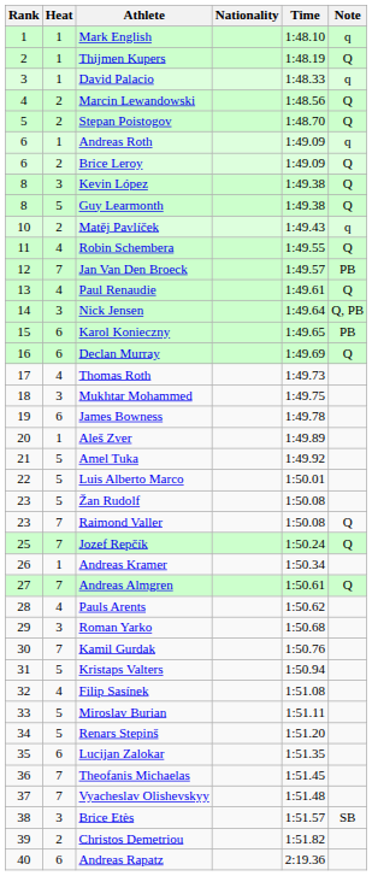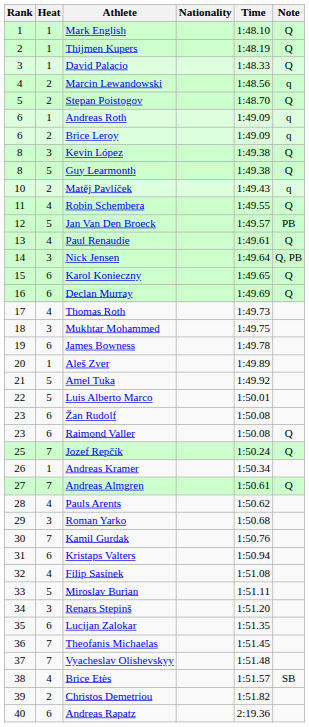 <table class="wikitable sortable" style="text-align:center">
 <tr>
 <th>Rank</th>
 <th>Heat</th>
 <th>Athlete</th>
 <th>Nationality</th>
 <th>Time</th>
 <th>Note</th>
 </tr>
 <tr bgcolor=ccffcc>
 <td>1</td>
 <td>1</td>
 <td align=left><a href='#'>Mark English</a></td>
 <td align=left></td>
 <td>1:48.10</td>
-<td>q</td>
+<td>Q</td>
 </tr>
 <tr bgcolor=ccffcc>
 <td>2</td>
 <td>1</td>
 <td align=left><a href='#'>Thijmen Kupers</a></td>
 <td align=left></td>
 <td>1:48.19</td>
 <td>Q</td>
 </tr>
 <tr bgcolor=ddffdd>
 <td>3</td>
 <td>1</td>
 <td align=left><a href='#'>David Palacio</a></td>
 <td align=left></td>
 <td>1:48.33</td>
-<td>q</td>
+<td>Q</td>
 </tr>
 <tr bgcolor=ccffcc>
 <td>4</td>
 <td>2</td>
 <td align=left><a href='#'>Marcin Lewandowski</a></td>
 <td align=left></td>
 <td>1:48.56</td>
-<td>Q</td>
+<td>q</td>
 </tr>
 <tr bgcolor=ccffcc>
 <td>5</td>
 <td>2</td>
 <td align=left><a href='#'>Stepan Poistogov</a></td>
 <td align=left></td>
 <td>1:48.70</td>
 <td>Q</td>
 </tr>
 <tr bgcolor=ddffdd>
 <td>6</td>
 <td>1</td>
 <td align=left><a href='#'>Andreas Roth</a></td>
 <td align=left></td>
 <td>1:49.09</td>
 <td>q</td>
 </tr>
 <tr bgcolor=ddffdd>
 <td>6</td>
 <td>2</td>
 <td align=left><a href='#'>Brice Leroy</a></td>
 <td align=left></td>
 <td>1:49.09</td>
-<td>Q</td>
+<td>q</td>
 </tr>
 <tr bgcolor=ccffcc>
 <td>8</td>
 <td>3</td>
 <td align=left><a href='#'>Kevin López</a></td>
 <td align=left></td>
 <td>1:49.38</td>
 <td>Q</td>
 </tr>
 <tr bgcolor=ccffcc>
 <td>8</td>
 <td>5</td>
 <td align=left><a href='#'>Guy Learmonth</a></td>
 <td align=left></td>
 <td>1:49.38</td>
 <td>Q</td>
 </tr>
 <tr bgcolor=ddffdd>
 <td>10</td>
 <td>2</td>
 <td align=left><a href='#'>Matěj Pavlíček</a></td>
 <td align=left></td>
 <td>1:49.43</td>
 <td>q</td>
 </tr>
 <tr bgcolor=ccffcc>
 <td>11</td>
 <td>4</td>
 <td align=left><a href='#'>Robin Schembera</a></td>
 <td align=left></td>
 <td>1:49.55</td>
 <td>Q</td>
 </tr>
 <tr bgcolor=ccffcc>
 <td>12</td>
-<td>7</td>
+<td>5</td>
 <td align=left><a href='#'>Jan Van Den Broeck</a></td>
 <td align=left></td>
 <td>1:49.57</td>
 <td>PB</td>
 </tr>
 <tr bgcolor=ccffcc>
 <td>13</td>
 <td>4</td>
 <td align=left><a href='#'>Paul Renaudie</a></td>
 <td align=left></td>
 <td>1:49.61</td>
 <td>Q</td>
 </tr>
 <tr bgcolor=ccffcc>
 <td>14</td>
 <td>3</td>
 <td align=left><a href='#'>Nick Jensen</a></td>
 <td align=left></td>
 <td>1:49.64</td>
 <td>Q, PB</td>
 </tr>
 <tr bgcolor=ccffcc>
 <td>15</td>
 <td>6</td>
 <td align=left><a href='#'>Karol Konieczny</a></td>
 <td align=left></td>
 <td>1:49.65</td>
-<td>PB</td>
+<td>Q</td>
 </tr>
 <tr bgcolor=ccffcc>
 <td>16</td>
 <td>6</td>
 <td align=left><a href='#'>Declan Murray</a></td>
 <td align=left></td>
 <td>1:49.69</td>
 <td>Q</td>
 </tr>
 <tr>
 <td>17</td>
 <td>4</td>
 <td align=left><a href='#'>Thomas Roth</a></td>
 <td align=left></td>
 <td>1:49.73</td>
 <td></td>
 </tr>
 <tr>
 <td>18</td>
 <td>3</td>
 <td align=left><a href='#'>Mukhtar Mohammed</a></td>
 <td align=left></td>
 <td>1:49.75</td>
 <td></td>
 </tr>
 <tr>
 <td>19</td>
 <td>6</td>
 <td align=left><a href='#'>James Bowness</a></td>
 <td align=left></td>
 <td>1:49.78</td>
 <td></td>
 </tr>
 <tr>
 <td>20</td>
 <td>1</td>
 <td align=left><a href='#'>Aleš Zver</a></td>
 <td align=left></td>
 <td>1:49.89</td>
 <td></td>
 </tr>
 <tr>
 <td>21</td>
 <td>5</td>
 <td align=left><a href='#'>Amel Tuka</a></td>
 <td align=left></td>
 <td>1:49.92</td>
 <td></td>
 </tr>
 <tr>
 <td>22</td>
 <td>5</td>
 <td align=left><a href='#'>Luis Alberto Marco</a></td>
 <td align=left></td>
 <td>1:50.01</td>
 <td></td>
 </tr>
 <tr>
 <td>23</td>
-<td>5</td>
+<td>6</td>
 <td align=left><a href='#'>Žan Rudolf</a></td>
 <td align=left></td>
 <td>1:50.08</td>
 <td></td>
 </tr>
 <tr>
 <td>23</td>
-<td>7</td>
+<td>6</td>
 <td align=left><a href='#'>Raimond Valler</a></td>
 <td align=left></td>
 <td>1:50.08</td>
 <td>Q</td>
 </tr>
 <tr bgcolor=ccffcc>
 <td>25</td>
 <td>7</td>
 <td align=left><a href='#'>Jozef Repčík</a></td>
 <td align=left></td>
 <td>1:50.24</td>
 <td>Q</td>
 </tr>
 <tr>
 <td>26</td>
 <td>1</td>
 <td align=left><a href='#'>Andreas Kramer</a></td>
 <td align=left></td>
 <td>1:50.34</td>
 <td></td>
 </tr>
 <tr bgcolor=ccffcc>
 <td>27</td>
 <td>7</td>
 <td align=left><a href='#'>Andreas Almgren</a></td>
 <td align=left></td>
 <td>1:50.61</td>
 <td>Q</td>
 </tr>
 <tr>
 <td>28</td>
 <td>4</td>
 <td align=left><a href='#'>Pauls Arents</a></td>
 <td align=left></td>
 <td>1:50.62</td>
 <td></td>
 </tr>
 <tr>
 <td>29</td>
 <td>3</td>
 <td align=left><a href='#'>Roman Yarko</a></td>
 <td align=left></td>
 <td>1:50.68</td>
 <td></td>
 </tr>
 <tr>
 <td>30</td>
 <td>7</td>
 <td align=left><a href='#'>Kamil Gurdak</a></td>
 <td align=left></td>
 <td>1:50.76</td>
 <td></td>
 </tr>
 <tr>
 <td>31</td>
-<td>5</td>
+<td>6</td>
 <td align=left><a href='#'>Kristaps Valters</a></td>
 <td align=left></td>
 <td>1:50.94</td>
 <td></td>
 </tr>
 <tr>
 <td>32</td>
 <td>4</td>
 <td align=left><a href='#'>Filip Sasínek</a></td>
 <td align=left></td>
 <td>1:51.08</td>
 <td></td>
 </tr>
 <tr>
 <td>33</td>
 <td>5</td>
 <td align=left><a href='#'>Miroslav Burian</a></td>
 <td align=left></td>
 <td>1:51.11</td>
 <td></td>
 </tr>
 <tr>
 <td>34</td>
-<td>5</td>
+<td>3</td>
 <td align=left><a href='#'>Renars Stepinš</a></td>
 <td align=left></td>
 <td>1:51.20</td>
 <td></td>
 </tr>
 <tr>
 <td>35</td>
 <td>6</td>
 <td align=left><a href='#'>Lucijan Zalokar</a></td>
 <td align=left></td>
 <td>1:51.35</td>
 <td></td>
 </tr>
 <tr>
 <td>36</td>
 <td>7</td>
 <td align=left><a href='#'>Theofanis Michaelas</a></td>
 <td align=left></td>
 <td>1:51.45</td>
 <td></td>
 </tr>
 <tr>
 <td>37</td>
 <td>7</td>
 <td align=left><a href='#'>Vyacheslav Olishevskyy</a></td>
 <td align=left></td>
 <td>1:51.48</td>
 <td></td>
 </tr>
 <tr>
 <td>38</td>
-<td>3</td>
+<td>4</td>
 <td align=left><a href='#'>Brice Etès</a></td>
 <td align=left></td>
 <td>1:51.57</td>
 <td>SB</td>
 </tr>
 <tr>
 <td>39</td>
 <td>2</td>
 <td align=left><a href='#'>Christos Demetriou</a></td>
 <td align=left></td>
 <td>1:51.82</td>
 <td></td>
 </tr>
 <tr>
 <td>40</td>
 <td>6</td>
 <td align=left><a href='#'>Andreas Rapatz</a></td>
 <td align=left></td>
 <td>2:19.36</td>
 <td></td>
 </tr>
 </table>
